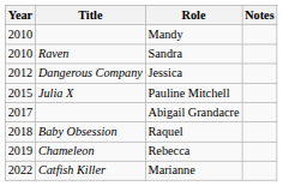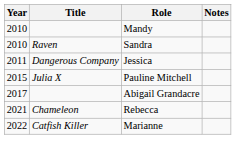 <table class="wikitable sortable">
 <tr>
 <th>Year</th>
 <th>Title</th>
 <th>Role</th>
 <th class="unsortable">Notes</th>
 </tr>
 <tr>
 <td>2010</td>
 <td><em></em></td>
 <td>Mandy</td>
 <td></td>
 </tr>
 <tr>
 <td>2010</td>
 <td><em>Raven</em></td>
 <td>Sandra</td>
 <td></td>
 </tr>
 <tr>
-<td>2012</td>
+<td>2011</td>
 <td><em>Dangerous Company</em></td>
 <td>Jessica</td>
 <td></td>
 </tr>
 <tr>
 <td>2015</td>
 <td><em>Julia X</em></td>
 <td>Pauline Mitchell</td>
 <td></td>
 </tr>
 <tr>
 <td>2017</td>
 <td><em></em></td>
 <td>Abigail Grandacre</td>
 <td></td>
 </tr>
 <tr>
-<td>2018</td>
-<td><em>Baby Obsession</em></td>
-<td>Raquel</td>
-<td></td>
-</tr>
-<tr>
-<td>2019</td>
+<td>2021</td>
 <td><em>Chameleon</em></td>
 <td>Rebecca</td>
 <td></td>
 </tr>
 <tr>
 <td>2022</td>
 <td><em>Catfish Killer</em></td>
 <td>Marianne</td>
 <td></td>
 </tr>
 </table>
